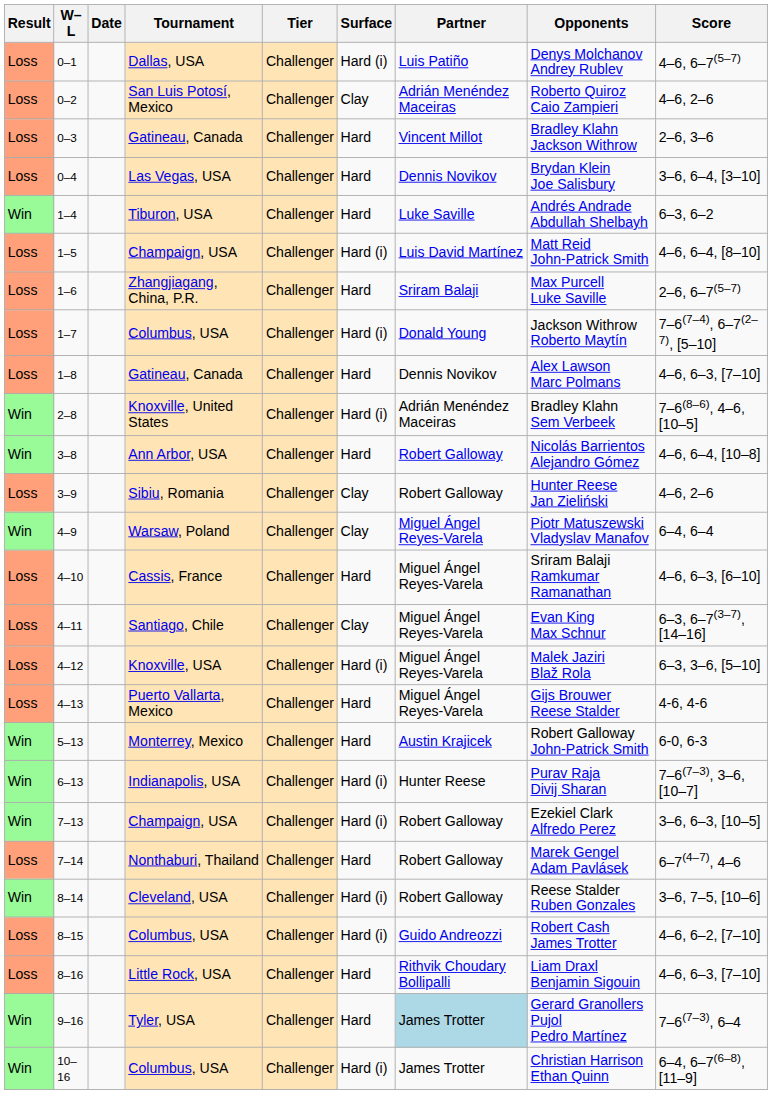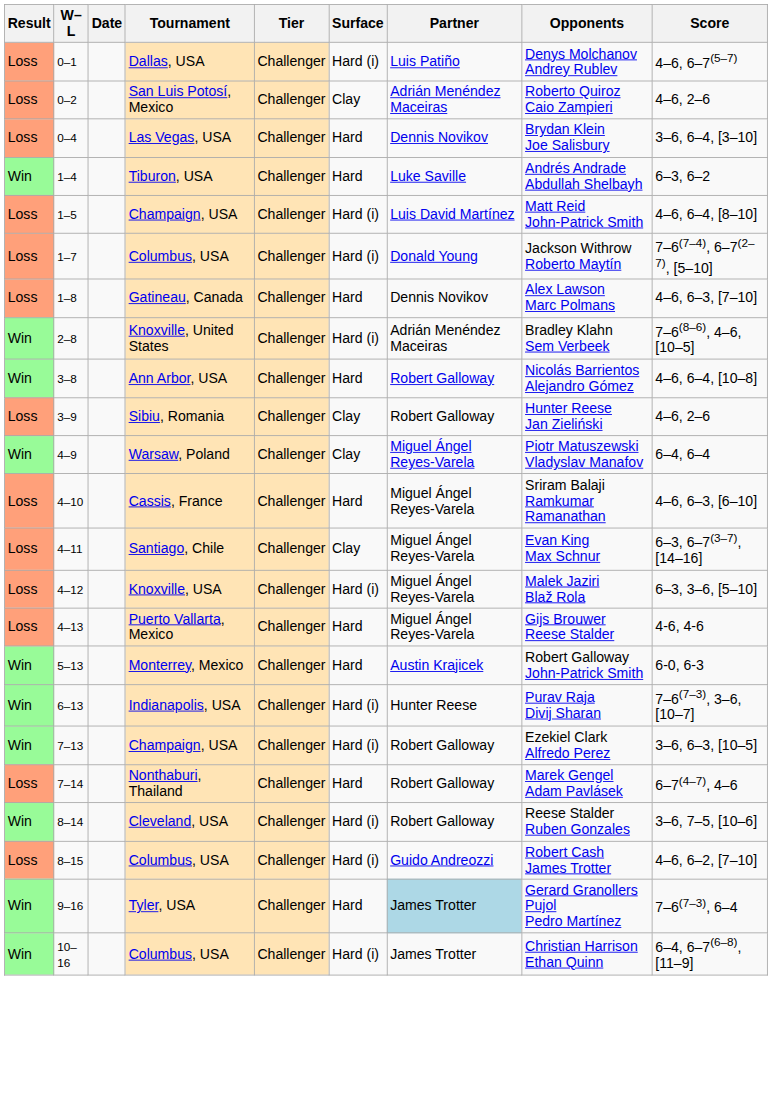 <table class="sortable wikitable nowrap">
 <tr>
 <th>Result</th>
 <th class="unsortable">W–L</th>
 <th>Date</th>
 <th>Tournament</th>
 <th>Tier</th>
 <th>Surface</th>
 <th>Partner</th>
 <th>Opponents</th>
 <th class="unsortable">Score</th>
 </tr>
 <tr>
 <td bgcolor=#FFA07A>Loss</td>
 <td><small>0–1</small></td>
 <td><a href='#'></a></td>
 <td style="background:moccasin;"><a href='#'>Dallas</a>, USA</td>
 <td style="background:moccasin;">Challenger</td>
 <td>Hard (i)</td>
 <td> <a href='#'>Luis Patiño</a></td>
 <td> <a href='#'>Denys Molchanov</a><br> <a href='#'>Andrey Rublev</a></td>
 <td>4–6, 6–7<sup>(5–7)</sup></td>
 </tr>
 <tr>
 <td bgcolor=#FFA07A>Loss</td>
 <td><small>0–2</small></td>
 <td><a href='#'></a></td>
 <td style="background:moccasin;"><a href='#'>San Luis Potosí</a>, Mexico</td>
 <td style="background:moccasin;">Challenger</td>
 <td>Clay</td>
 <td> <a href='#'>Adrián Menéndez Maceiras</a></td>
 <td> <a href='#'>Roberto Quiroz</a><br> <a href='#'>Caio Zampieri</a></td>
 <td>4–6, 2–6</td>
 </tr>
 <tr>
-<td bgcolor=#FFA07A>Loss</td>
-<td><small>0–3</small></td>
-<td><a href='#'></a></td>
-<td style="background:moccasin;"><a href='#'>Gatineau</a>, Canada</td>
-<td style="background:moccasin;">Challenger</td>
-<td>Hard</td>
-<td> <a href='#'>Vincent Millot</a></td>
-<td> <a href='#'>Bradley Klahn</a><br> <a href='#'>Jackson Withrow</a></td>
-<td>2–6, 3–6</td>
-</tr>
-<tr>
 <td bgcolor=FFA07A>Loss</td>
 <td><small>0–4</small></td>
 <td><a href='#'></a></td>
 <td style="background:moccasin;"><a href='#'>Las Vegas</a>, USA</td>
 <td style="background:moccasin;">Challenger</td>
 <td>Hard</td>
 <td> <a href='#'>Dennis Novikov</a></td>
 <td> <a href='#'>Brydan Klein</a><br> <a href='#'>Joe Salisbury</a></td>
 <td>3–6, 6–4, [3–10]</td>
 </tr>
 <tr>
 <td bgcolor=98FB98>Win</td>
 <td><small>1–4</small></td>
 <td><a href='#'></a></td>
 <td style="background:moccasin;"><a href='#'>Tiburon</a>, USA</td>
 <td style="background:moccasin;">Challenger</td>
 <td>Hard</td>
 <td> <a href='#'>Luke Saville</a></td>
 <td> <a href='#'>Andrés Andrade</a><br> <a href='#'>Abdullah Shelbayh</a></td>
 <td>6–3, 6–2</td>
 </tr>
 <tr>
 <td bgcolor=#FFA07A>Loss</td>
 <td><small>1–5</small></td>
 <td><a href='#'></a></td>
 <td style="background:moccasin;"><a href='#'>Champaign</a>, USA</td>
 <td style="background:moccasin;">Challenger</td>
 <td>Hard (i)</td>
 <td> <a href='#'>Luis David Martínez</a></td>
 <td> <a href='#'>Matt Reid</a><br> <a href='#'>John-Patrick Smith</a></td>
 <td>4–6, 6–4, [8–10]</td>
-</tr>
-<tr>
-<td bgcolor=#FFA07A>Loss</td>
-<td><small>1–6</small></td>
-<td><a href='#'></a></td>
-<td style="background:moccasin;"><a href='#'>Zhangjiagang</a>, China, P.R.</td>
-<td style="background:moccasin;">Challenger</td>
-<td>Hard</td>
-<td> <a href='#'>Sriram Balaji</a></td>
-<td> <a href='#'>Max Purcell</a><br> <a href='#'>Luke Saville</a></td>
-<td>2–6, 6–7<sup>(5–7)</sup></td>
 </tr>
 <tr>
 <td bgcolor=#FFA07A>Loss</td>
 <td><small>1–7</small></td>
 <td><a href='#'></a></td>
 <td style="background:moccasin;"><a href='#'>Columbus</a>, USA</td>
 <td style="background:moccasin;">Challenger</td>
 <td>Hard (i)</td>
 <td> <a href='#'>Donald Young</a></td>
 <td> Jackson Withrow<br> <a href='#'>Roberto Maytín</a></td>
 <td>7–6<sup>(7–4)</sup>, 6–7<sup>(2–7)</sup>, [5–10]</td>
 </tr>
 <tr>
 <td bgcolor=#FFA07A>Loss</td>
 <td><small>1–8</small></td>
 <td><a href='#'></a></td>
 <td style="background:moccasin;"><a href='#'>Gatineau</a>, Canada</td>
 <td style="background:moccasin;">Challenger</td>
 <td>Hard</td>
 <td> Dennis Novikov</td>
 <td> <a href='#'>Alex Lawson</a><br> <a href='#'>Marc Polmans</a></td>
 <td>4–6, 6–3, [7–10]</td>
 </tr>
 <tr>
 <td bgcolor=#98FB98>Win</td>
 <td><small>2–8</small></td>
 <td><a href='#'></a></td>
 <td style="background:moccasin;"><a href='#'>Knoxville</a>, United States</td>
 <td style="background:moccasin;">Challenger</td>
 <td>Hard (i)</td>
 <td> Adrián Menéndez Maceiras</td>
 <td> Bradley Klahn<br> <a href='#'>Sem Verbeek</a></td>
 <td>7–6<sup>(8–6)</sup>, 4–6, [10–5]</td>
 </tr>
 <tr>
 <td bgcolor=98FB98>Win</td>
 <td><small>3–8</small></td>
 <td><a href='#'></a></td>
 <td style="background:moccasin;"><a href='#'>Ann Arbor</a>, USA</td>
 <td style="background:moccasin;">Challenger</td>
 <td>Hard</td>
 <td> <a href='#'>Robert Galloway</a></td>
 <td> <a href='#'>Nicolás Barrientos</a><br> <a href='#'>Alejandro Gómez</a></td>
 <td>4–6, 6–4, [10–8]</td>
 </tr>
 <tr>
 <td bgcolor=#FFA07A>Loss</td>
 <td><small>3–9</small></td>
 <td><a href='#'></a></td>
 <td style="background:moccasin;"><a href='#'>Sibiu</a>, Romania</td>
 <td style="background:moccasin;">Challenger</td>
 <td>Clay</td>
 <td> Robert Galloway</td>
 <td> <a href='#'>Hunter Reese</a><br> <a href='#'>Jan Zieliński</a></td>
 <td>4–6, 2–6</td>
 </tr>
 <tr>
 <td bgcolor=#98FB98>Win</td>
 <td><small>4–9</small></td>
 <td><a href='#'></a></td>
 <td style="background:moccasin;"><a href='#'>Warsaw</a>, Poland</td>
 <td style="background:moccasin;">Challenger</td>
 <td>Clay</td>
 <td> <a href='#'>Miguel Ángel Reyes-Varela</a></td>
 <td> <a href='#'>Piotr Matuszewski</a><br> <a href='#'>Vladyslav Manafov</a></td>
 <td>6–4, 6–4</td>
 </tr>
 <tr>
 <td bgcolor=#FFA07A>Loss</td>
 <td><small>4–10</small></td>
 <td><a href='#'></a></td>
 <td style="background:moccasin;"><a href='#'>Cassis</a>, France</td>
 <td style="background:moccasin;">Challenger</td>
 <td>Hard</td>
 <td> Miguel Ángel Reyes-Varela</td>
 <td> Sriram Balaji<br> <a href='#'>Ramkumar Ramanathan</a></td>
 <td>4–6, 6–3, [6–10]</td>
 </tr>
 <tr>
 <td bgcolor=#FFA07A>Loss</td>
 <td><small>4–11</small></td>
 <td><a href='#'></a></td>
 <td style="background:moccasin;"><a href='#'>Santiago</a>, Chile</td>
 <td style="background:moccasin;">Challenger</td>
 <td>Clay</td>
 <td> Miguel Ángel Reyes-Varela</td>
 <td> <a href='#'>Evan King</a><br> <a href='#'>Max Schnur</a></td>
 <td>6–3, 6–7<sup>(3–7)</sup>, [14–16]</td>
 </tr>
 <tr>
 <td bgcolor=#FFA07A>Loss</td>
 <td><small>4–12</small></td>
 <td><a href='#'></a></td>
 <td style="background:moccasin;"><a href='#'>Knoxville</a>, USA</td>
 <td style="background:moccasin;">Challenger</td>
 <td>Hard (i)</td>
 <td> Miguel Ángel Reyes-Varela</td>
 <td> <a href='#'>Malek Jaziri</a><br> <a href='#'>Blaž Rola</a></td>
 <td>6–3, 3–6, [5–10]</td>
 </tr>
 <tr>
 <td bgcolor=#FFA07A>Loss</td>
 <td><small>4–13</small></td>
 <td><a href='#'></a></td>
 <td style="background:moccasin;"><a href='#'>Puerto Vallarta</a>, Mexico</td>
 <td style="background:moccasin;">Challenger</td>
 <td>Hard</td>
 <td> Miguel Ángel Reyes-Varela</td>
 <td> <a href='#'>Gijs Brouwer</a><br> <a href='#'>Reese Stalder</a></td>
 <td>4-6, 4-6</td>
 </tr>
 <tr>
 <td bgcolor=98FB98>Win</td>
 <td><small>5–13</small></td>
 <td><a href='#'></a></td>
 <td style="background:moccasin;"><a href='#'>Monterrey</a>, Mexico</td>
 <td style="background:moccasin;">Challenger</td>
 <td>Hard</td>
 <td> <a href='#'>Austin Krajicek</a></td>
 <td> Robert Galloway<br> <a href='#'>John-Patrick Smith</a></td>
 <td>6-0, 6-3</td>
 </tr>
 <tr>
 <td bgcolor=98FB98>Win</td>
 <td><small>6–13</small></td>
 <td><a href='#'></a></td>
 <td style="background:moccasin;"><a href='#'>Indianapolis</a>, USA</td>
 <td style="background:moccasin;">Challenger</td>
 <td>Hard (i)</td>
 <td> Hunter Reese</td>
 <td> <a href='#'>Purav Raja</a><br> <a href='#'>Divij Sharan</a></td>
 <td>7–6<sup>(7–3)</sup>, 3–6, [10–7]</td>
 </tr>
 <tr>
 <td bgcolor=98FB98>Win</td>
 <td><small>7–13</small></td>
 <td><a href='#'></a></td>
 <td style="background:moccasin;"><a href='#'>Champaign</a>, USA</td>
 <td style="background:moccasin;">Challenger</td>
 <td>Hard (i)</td>
 <td> Robert Galloway</td>
 <td> Ezekiel Clark<br> <a href='#'>Alfredo Perez</a></td>
 <td>3–6, 6–3, [10–5]</td>
 </tr>
 <tr>
 <td bgcolor=#FFA07A>Loss</td>
 <td><small>7–14</small></td>
 <td><a href='#'></a></td>
 <td style="background:moccasin;"><a href='#'>Nonthaburi</a>, Thailand</td>
 <td style="background:moccasin;">Challenger</td>
 <td>Hard</td>
 <td> Robert Galloway</td>
 <td> <a href='#'>Marek Gengel</a><br> <a href='#'>Adam Pavlásek</a></td>
 <td>6–7<sup>(4–7)</sup>, 4–6</td>
 </tr>
 <tr>
 <td bgcolor=98FB98>Win</td>
 <td><small>8–14</small></td>
 <td><a href='#'></a></td>
 <td style="background:moccasin;"><a href='#'>Cleveland</a>, USA</td>
 <td style="background:moccasin;">Challenger</td>
 <td>Hard (i)</td>
 <td> Robert Galloway</td>
 <td> Reese Stalder<br> <a href='#'>Ruben Gonzales</a></td>
 <td>3–6, 7–5, [10–6]</td>
 </tr>
 <tr>
 <td bgcolor=FFA07A>Loss</td>
 <td><small>8–15</small></td>
 <td><a href='#'></a></td>
 <td style="background:moccasin;"><a href='#'>Columbus</a>, USA</td>
 <td style="background:moccasin;">Challenger</td>
 <td>Hard (i)</td>
 <td> <a href='#'>Guido Andreozzi</a></td>
 <td> <a href='#'>Robert Cash</a><br> <a href='#'>James Trotter</a></td>
 <td>4–6, 6–2, [7–10]</td>
 </tr>
 <tr>
-<td bgcolor=FFA07A>Loss</td>
-<td><small>8–16</small></td>
-<td><a href='#'></a></td>
-<td style="background:moccasin;"><a href='#'>Little Rock</a>, USA</td>
-<td style="background:moccasin;">Challenger</td>
-<td>Hard</td>
-<td> <a href='#'>Rithvik Choudary Bollipalli</a></td>
-<td> <a href='#'>Liam Draxl</a><br> <a href='#'>Benjamin Sigouin</a></td>
-<td>4–6, 6–3, [7–10]</td>
-</tr>
-<tr>
 <td bgcolor=98FB98>Win</td>
 <td><small>9–16</small></td>
 <td><a href='#'></a></td>
 <td style="background:moccasin;"><a href='#'>Tyler</a>, USA</td>
 <td style="background:moccasin;">Challenger</td>
 <td>Hard</td>
 <td style="background: lightblue;"> James Trotter</td>
 <td> <a href='#'>Gerard Granollers Pujol</a><br> <a href='#'>Pedro Martínez</a></td>
 <td>7–6<sup>(7–3)</sup>, 6–4</td>
 </tr>
 <tr>
 <td bgcolor=98FB98>Win</td>
 <td><small>10–16</small></td>
 <td><a href='#'></a></td>
 <td style="background:moccasin;"><a href='#'>Columbus</a>, USA</td>
 <td style="background:moccasin;">Challenger</td>
 <td>Hard (i)</td>
 <td> James Trotter</td>
 <td> <a href='#'>Christian Harrison</a><br> <a href='#'>Ethan Quinn</a></td>
 <td>6–4, 6–7<sup>(6–8)</sup>, [11–9]</td>
 </tr>
 </table>
